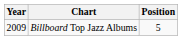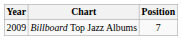 <table class="wikitable">
 <tr>
 <th>Year</th>
 <th>Chart</th>
 <th>Position</th>
 </tr>
 <tr>
 <td>2009</td>
 <td><em>Billboard</em> Top Jazz Albums</td>
-<td align="center">5</td>
+<td align="center">7</td>
 </tr>
 </table>
